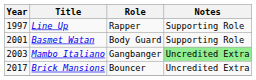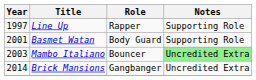 <table class="wikitable" style="margin:1em 0;">
 <tr style="background:#b0c4de;">
 <th>Year</th>
 <th>Title</th>
 <th>Role</th>
 <th>Notes</th>
 </tr>
 <tr>
 <td>1997</td>
 <td><em><a href='#'>Line Up</a></em></td>
 <td>Rapper</td>
 <td>Supporting Role</td>
 </tr>
 <tr>
 <td>2001</td>
 <td><em><a href='#'>Basmet Watan</a></em></td>
 <td>Body Guard</td>
 <td>Supporting Role</td>
 </tr>
 <tr>
 <td>2003</td>
 <td><em><a href='#'>Mambo Italiano</a></em></td>
-<td>Gangbanger</td>
+<td>Bouncer</td>
 <td style="background: lightgreen;">Uncredited Extra</td>
 </tr>
 <tr>
-<td>2017</td>
+<td>2014</td>
 <td><em><a href='#'>Brick Mansions</a></em></td>
-<td>Bouncer</td>
+<td>Gangbanger</td>
 <td>Uncredited Extra</td>
 </tr>
 <tr>
 </tr>
 </table>
